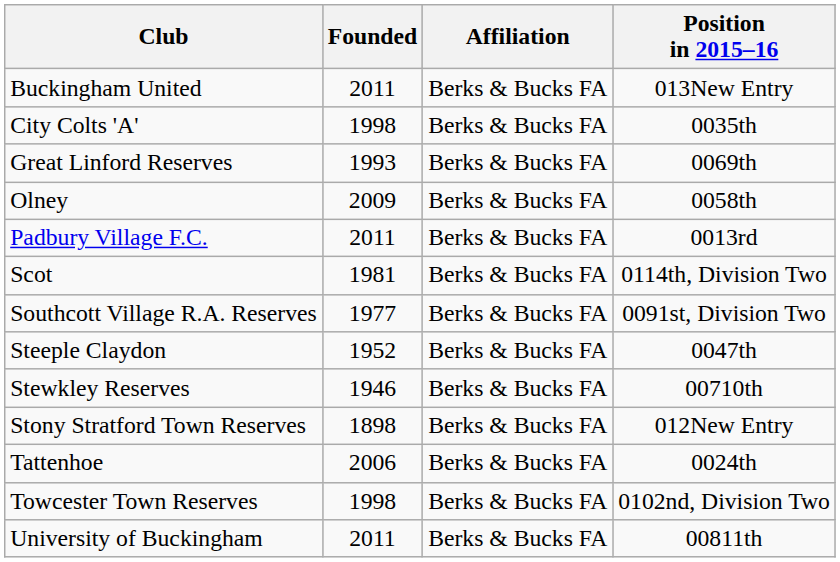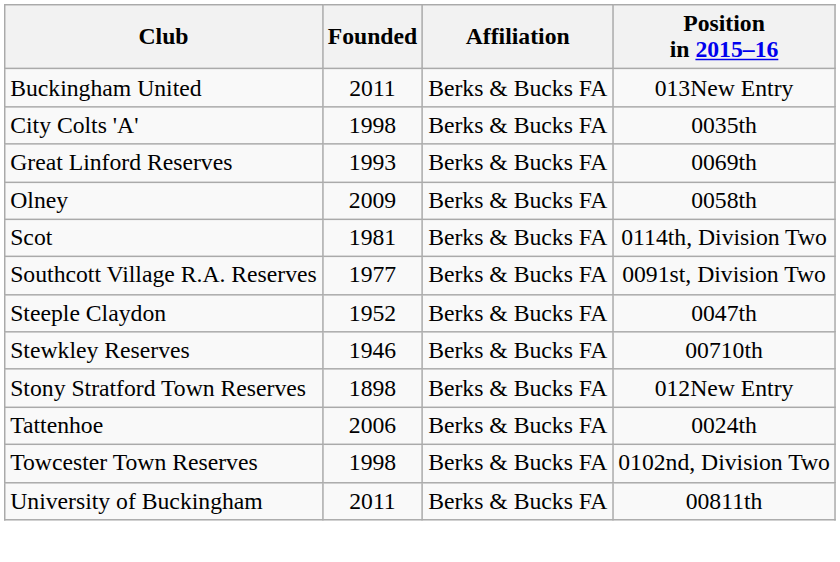 <table class="wikitable sortable" style="text-align:center;">
 <tr>
 <th>Club</th>
 <th>Founded</th>
 <th>Affiliation</th>
 <th>Position<br>in <a href='#'>2015–16</a></th>
 </tr>
 <tr>
 <td style="text-align:left;">Buckingham United</td>
 <td>2011</td>
 <td>Berks & Bucks FA</td>
 <td><span>013</span>New Entry</td>
 </tr>
 <tr>
 <td style="text-align:left;">City Colts 'A'</td>
 <td>1998</td>
 <td>Berks & Bucks FA</td>
 <td><span>003</span>5th</td>
 </tr>
 <tr>
 <td style="text-align:left;">Great Linford Reserves</td>
 <td>1993</td>
 <td>Berks & Bucks FA</td>
 <td><span>006</span>9th</td>
 </tr>
 <tr>
 <td style="text-align:left;">Olney</td>
 <td>2009</td>
 <td>Berks & Bucks FA</td>
 <td><span>005</span>8th</td>
-</tr>
-<tr>
-<td style="text-align:left;"><a href='#'>Padbury Village F.C.</a></td>
-<td>2011</td>
-<td>Berks & Bucks FA</td>
-<td><span>001</span>3rd</td>
 </tr>
 <tr>
 <td style="text-align:left;">Scot</td>
 <td>1981</td>
 <td>Berks & Bucks FA</td>
 <td><span>011</span>4th, Division Two</td>
 </tr>
 <tr>
 <td style="text-align:left;">Southcott Village R.A. Reserves</td>
 <td>1977</td>
 <td>Berks & Bucks FA</td>
 <td><span>009</span>1st, Division Two</td>
 </tr>
 <tr>
 <td style="text-align:left;">Steeple Claydon</td>
 <td>1952</td>
 <td>Berks & Bucks FA</td>
 <td><span>004</span>7th</td>
 </tr>
 <tr>
 <td style="text-align:left;">Stewkley Reserves</td>
 <td>1946</td>
 <td>Berks & Bucks FA</td>
 <td><span>007</span>10th</td>
 </tr>
 <tr>
 <td style="text-align:left;">Stony Stratford Town Reserves</td>
 <td>1898</td>
 <td>Berks & Bucks FA</td>
 <td><span>012</span>New Entry</td>
 </tr>
 <tr>
 <td style="text-align:left;">Tattenhoe</td>
 <td>2006</td>
 <td>Berks & Bucks FA</td>
 <td><span>002</span>4th</td>
 </tr>
 <tr>
 <td style="text-align:left;">Towcester Town Reserves</td>
 <td>1998</td>
 <td>Berks & Bucks FA</td>
 <td><span>010</span>2nd, Division Two</td>
 </tr>
 <tr>
 <td style="text-align:left;">University of Buckingham</td>
 <td>2011</td>
 <td>Berks & Bucks FA</td>
 <td><span>008</span>11th</td>
 </tr>
 </table>
